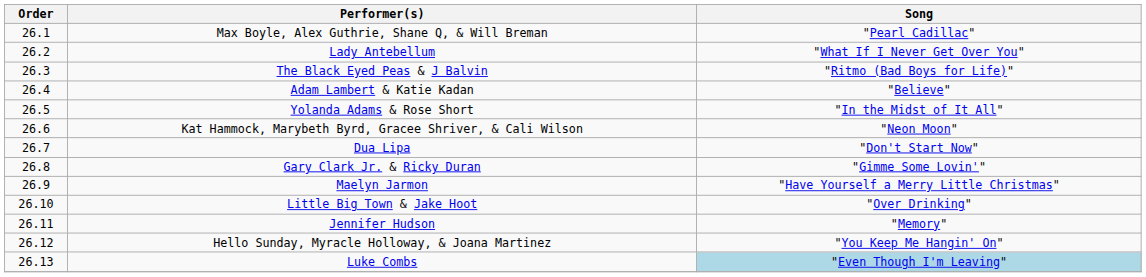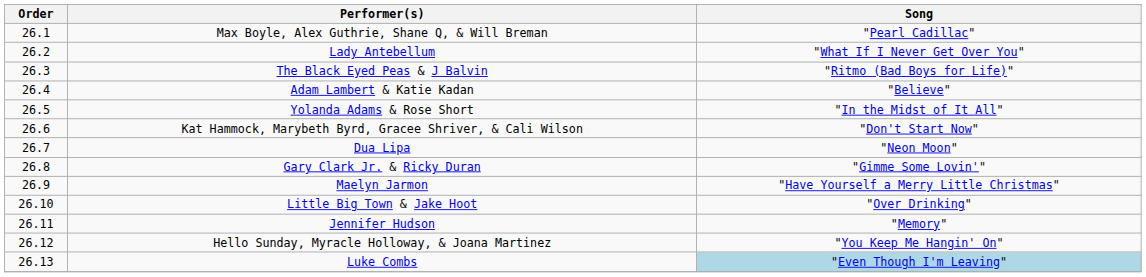 <table class="wikitable" style="text-align:center; width:100%;">
 <tr>
 <th>Order</th>
 <th>Performer(s)</th>
 <th>Song</th>
 </tr>
 <tr>
 <td>26.1</td>
 <td>Max Boyle, Alex Guthrie, Shane Q, & Will Breman</td>
 <td>"<a href='#'>Pearl Cadillac</a>"</td>
 </tr>
 <tr>
 <td>26.2</td>
 <td><a href='#'>Lady Antebellum</a></td>
 <td>"<a href='#'>What If I Never Get Over You</a>"</td>
 </tr>
 <tr>
 <td>26.3</td>
 <td><a href='#'>The Black Eyed Peas</a> & <a href='#'>J Balvin</a></td>
 <td>"<a href='#'>Ritmo (Bad Boys for Life)</a>"</td>
 </tr>
 <tr>
 <td>26.4</td>
 <td><a href='#'>Adam Lambert</a> & Katie Kadan</td>
 <td>"<a href='#'>Believe</a>"</td>
 </tr>
 <tr>
 <td>26.5</td>
 <td><a href='#'>Yolanda Adams</a> & Rose Short</td>
 <td>"<a href='#'>In the Midst of It All</a>"</td>
 </tr>
 <tr>
 <td>26.6</td>
 <td>Kat Hammock, Marybeth Byrd, Gracee Shriver, & Cali Wilson</td>
-<td>"<a href='#'>Neon Moon</a>"</td>
+<td>"<a href='#'>Don't Start Now</a>"</td>
 </tr>
 <tr>
 <td>26.7</td>
 <td><a href='#'>Dua Lipa</a></td>
-<td>"<a href='#'>Don't Start Now</a>"</td>
+<td>"<a href='#'>Neon Moon</a>"</td>
 </tr>
 <tr>
 <td>26.8</td>
 <td><a href='#'>Gary Clark Jr.</a> & <a href='#'>Ricky Duran</a></td>
 <td>"<a href='#'>Gimme Some Lovin'</a>"</td>
 </tr>
 <tr>
 <td>26.9</td>
 <td><a href='#'>Maelyn Jarmon</a></td>
 <td>"<a href='#'>Have Yourself a Merry Little Christmas</a>"</td>
 </tr>
 <tr>
 <td>26.10</td>
 <td><a href='#'>Little Big Town</a> & <a href='#'>Jake Hoot</a></td>
 <td>"<a href='#'>Over Drinking</a>"</td>
 </tr>
 <tr>
 <td>26.11</td>
 <td><a href='#'>Jennifer Hudson</a></td>
 <td>"<a href='#'>Memory</a>"</td>
 </tr>
 <tr>
 <td>26.12</td>
 <td>Hello Sunday, Myracle Holloway, & Joana Martinez</td>
 <td>"<a href='#'>You Keep Me Hangin' On</a>"</td>
 </tr>
 <tr>
 <td>26.13</td>
 <td><a href='#'>Luke Combs</a></td>
 <td style="background: lightblue;">"<a href='#'>Even Though I'm Leaving</a>"</td>
 </tr>
 <tr>
 </tr>
 </table>
